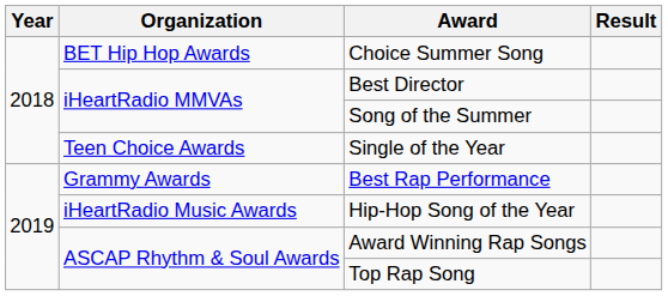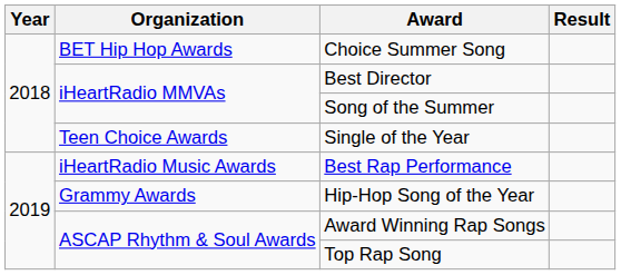 <table class="wikitable" border="1">
 <tr>
 <th>Year</th>
 <th>Organization</th>
 <th>Award</th>
 <th>Result</th>
 </tr>
 <tr>
 <td rowspan="4">2018</td>
 <td><a href='#'>BET Hip Hop Awards</a></td>
 <td>Choice Summer Song</td>
 <td></td>
 </tr>
 <tr>
 <td rowspan="2"><a href='#'>iHeartRadio MMVAs</a></td>
 <td>Best Director</td>
 <td></td>
 </tr>
 <tr>
 <td>Song of the Summer</td>
 <td></td>
 </tr>
 <tr>
 <td><a href='#'>Teen Choice Awards</a></td>
 <td>Single of the Year</td>
 <td></td>
 </tr>
 <tr>
 <td rowspan="4">2019</td>
-<td><a href='#'>Grammy Awards</a></td>
+<td><a href='#'>iHeartRadio Music Awards</a></td>
 <td><a href='#'>Best Rap Performance</a></td>
 <td></td>
 </tr>
 <tr>
-<td><a href='#'>iHeartRadio Music Awards</a></td>
+<td><a href='#'>Grammy Awards</a></td>
 <td>Hip-Hop Song of the Year</td>
 <td></td>
 </tr>
 <tr>
 <td rowspan="2"><a href='#'>ASCAP Rhythm & Soul Awards</a></td>
 <td>Award Winning Rap Songs</td>
 <td></td>
 </tr>
 <tr>
 <td>Top Rap Song</td>
 <td></td>
 </tr>
 </table>
